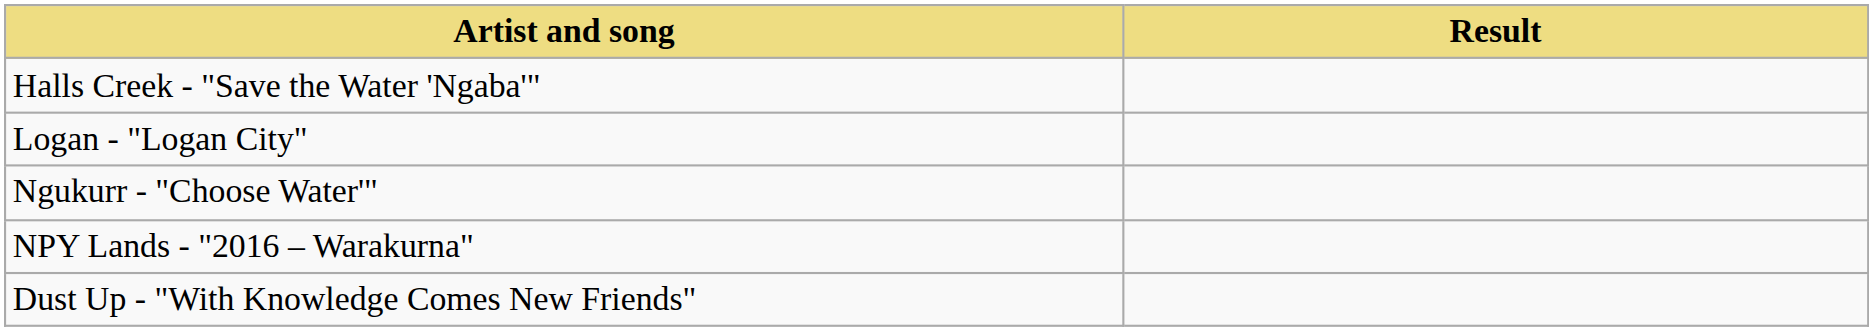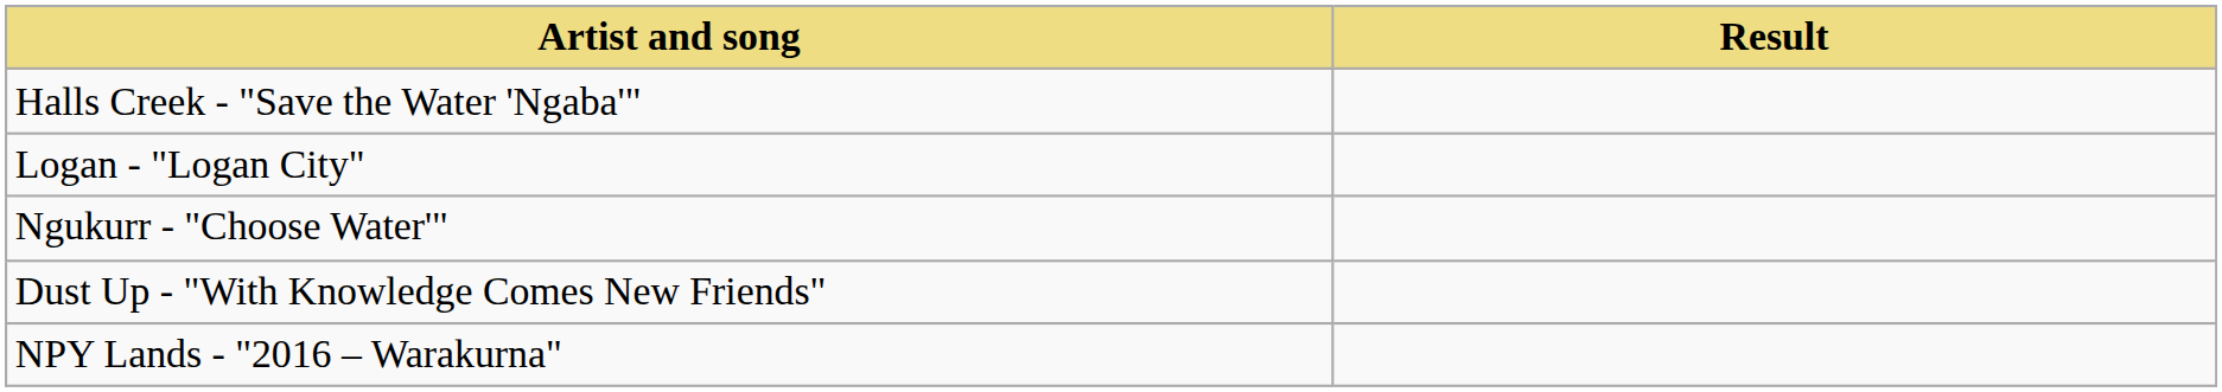 <table class="wikitable" width=100%>
 <tr>
 <th style="width:15%;background:#EEDD82;">Artist and song</th>
 <th style="width:10%;background:#EEDD82;">Result</th>
 </tr>
 <tr>
 <td>Halls Creek - "Save the Water 'Ngaba'"</td>
 <td></td>
 </tr>
 <tr>
 <td>Logan - "Logan City"</td>
 <td></td>
 </tr>
 <tr>
 <td>Ngukurr - "Choose Water'"</td>
 <td></td>
 </tr>
 <tr>
+<td>Dust Up - "With Knowledge Comes New Friends"</td>
+<td></td>
+</tr>
+<tr>
 <td>NPY Lands - "2016 – Warakurna"</td>
 <td></td>
 </tr>
-<tr>
-<td>Dust Up - "With Knowledge Comes New Friends"</td>
-<td></td>
-</tr>
 </table>
